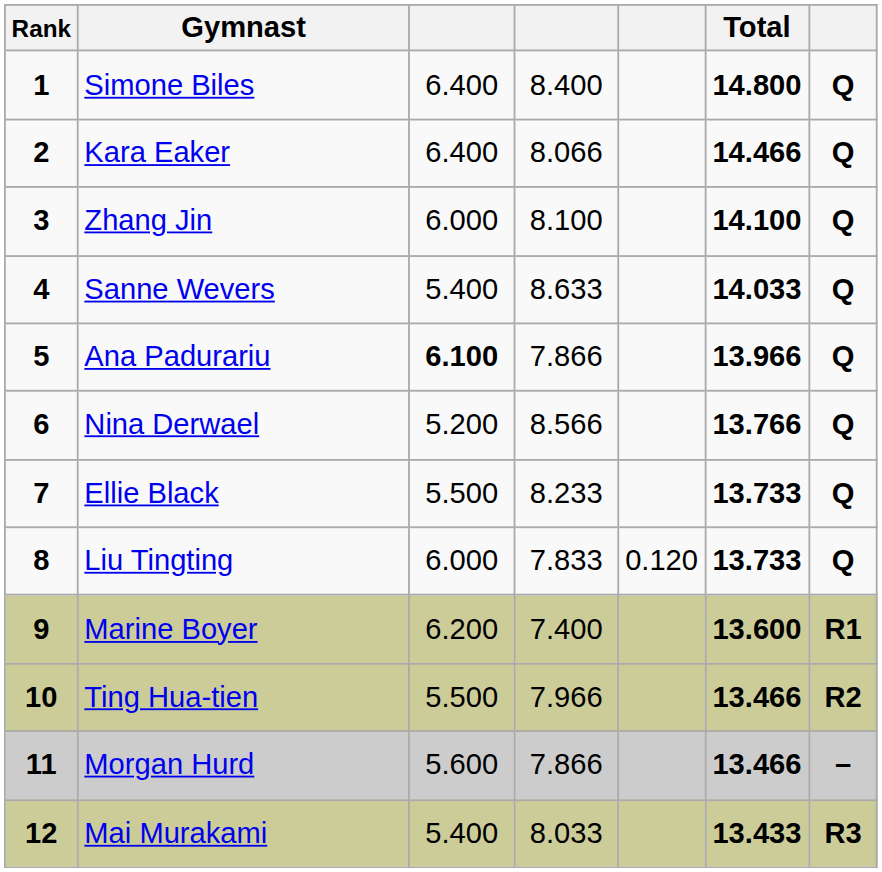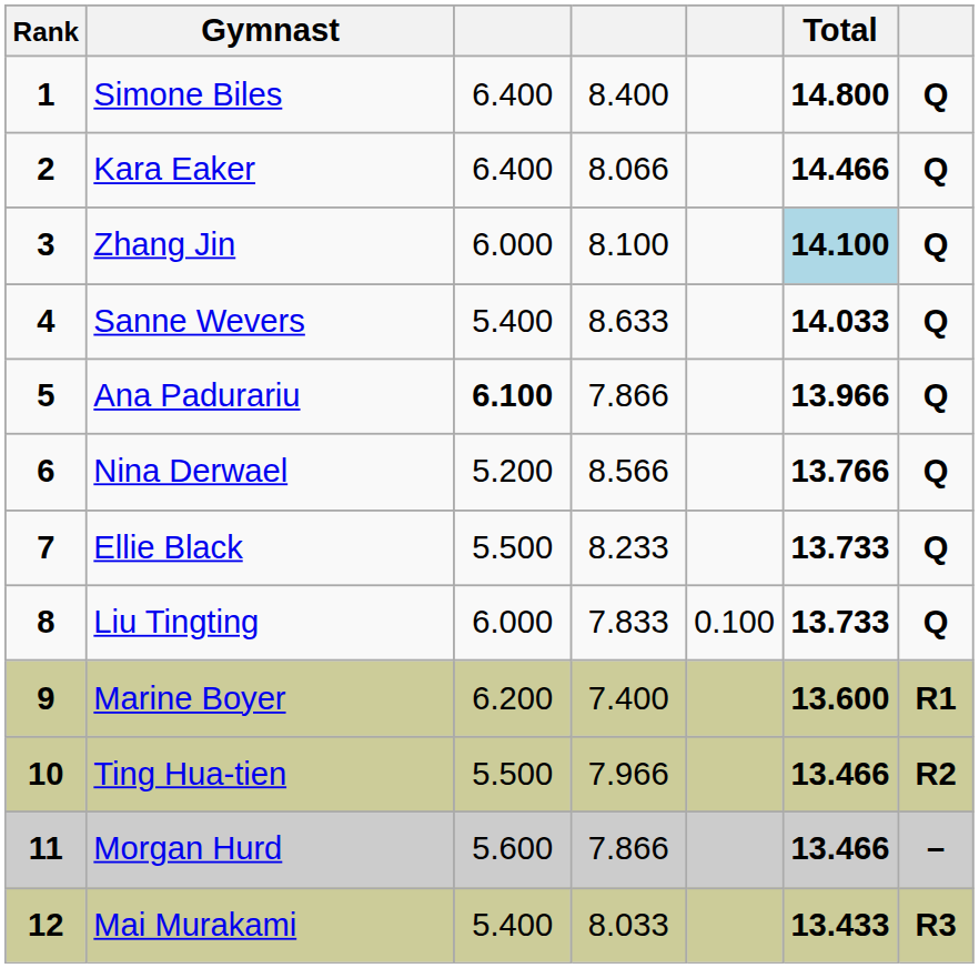 <table style="text-align:center;" class="wikitable sortable">
 <tr>
 <th scope="col" style="width:15px;"><small>Rank</small></th>
 <th scope="col" style="width:175px;">Gymnast</th>
 <th scope="col" style="width:50px;"><small></small></th>
 <th scope="col" style="width:50px;"><small></small></th>
 <th scope="col" style="width:20px;"><small></small></th>
 <th scope="col" style="width:50px;">Total</th>
 <th scope="col" style="width:30px;"><small></small></th>
 </tr>
 <tr>
 <td scope="row" style="text-align:center"><strong>1</strong></td>
 <td style="height:30px; text-align:left;"> <a href='#'>Simone Biles</a></td>
 <td>6.400</td>
 <td>8.400</td>
 <td></td>
 <td><strong>14.800</strong></td>
 <td><strong>Q</strong></td>
 </tr>
 <tr>
 <td scope="row" style="text-align:center"><strong>2</strong></td>
 <td style="height:30px; text-align:left;"> <a href='#'>Kara Eaker</a></td>
 <td>6.400</td>
 <td>8.066</td>
 <td></td>
 <td><strong>14.466</strong></td>
 <td><strong>Q</strong></td>
 </tr>
 <tr>
 <td scope="row" style="text-align:center"><strong>3</strong></td>
 <td style="height:30px; text-align:left;"> <a href='#'>Zhang Jin</a></td>
 <td>6.000</td>
 <td>8.100</td>
 <td></td>
-<td><strong>14.100</strong></td>
+<td style="background: lightblue;"><strong>14.100</strong></td>
 <td><strong>Q</strong></td>
 </tr>
 <tr>
 <td scope="row" style="text-align:center"><strong>4</strong></td>
 <td style="height:30px; text-align:left;"> <a href='#'>Sanne Wevers</a></td>
 <td>5.400</td>
 <td>8.633</td>
 <td></td>
 <td><strong>14.033</strong></td>
 <td><strong>Q</strong></td>
 </tr>
 <tr>
 <td scope="row" style="text-align:center"><strong>5</strong></td>
 <td style="height:30px; text-align:left;"> <a href='#'>Ana Padurariu</a></td>
 <td><strong>6.100</strong></td>
 <td>7.866</td>
 <td></td>
 <td><strong>13.966</strong></td>
 <td><strong>Q</strong></td>
 </tr>
 <tr>
 <td scope="row" style="text-align:center"><strong>6</strong></td>
 <td style="height:30px; text-align:left;"> <a href='#'>Nina Derwael</a></td>
 <td>5.200</td>
 <td>8.566</td>
 <td></td>
 <td><strong>13.766</strong></td>
 <td><strong>Q</strong></td>
 </tr>
 <tr>
 <td scope="row" style="text-align:center"><strong>7</strong></td>
 <td style="height:30px; text-align:left;"> <a href='#'>Ellie Black</a></td>
 <td>5.500</td>
 <td>8.233</td>
 <td></td>
 <td><strong>13.733</strong></td>
 <td><strong>Q</strong></td>
 </tr>
 <tr>
 <td scope="row" style="text-align:center"><strong>8</strong></td>
 <td style="height:30px; text-align:left;"> <a href='#'>Liu Tingting</a></td>
 <td>6.000</td>
 <td>7.833</td>
-<td>0.120</td>
+<td>0.100</td>
 <td><strong>13.733</strong></td>
 <td><strong>Q</strong></td>
 </tr>
 <tr style="background:#cccc99;">
 <td scope="row" style="text-align:center"><strong>9</strong></td>
 <td style="height:30px; text-align:left;"> <a href='#'>Marine Boyer</a></td>
 <td>6.200</td>
 <td>7.400</td>
 <td></td>
 <td><strong>13.600</strong></td>
 <td><strong>R1</strong></td>
 </tr>
 <tr style="background:#cccc99;">
 <td scope="row" style="text-align:center"><strong>10</strong></td>
 <td style="height:30px; text-align:left;"> <a href='#'>Ting Hua-tien</a></td>
 <td>5.500</td>
 <td>7.966</td>
 <td></td>
 <td><strong>13.466</strong></td>
 <td><strong>R2</strong></td>
 </tr>
 <tr style="background:#cccccc;">
 <td scope="row" style="text-align:center"><strong>11</strong></td>
 <td style="height:30px; text-align:left;"> <a href='#'>Morgan Hurd</a></td>
 <td>5.600</td>
 <td>7.866</td>
 <td></td>
 <td><strong>13.466</strong></td>
 <td><strong>–</strong></td>
 </tr>
 <tr style="background:#cccc99;">
 <td scope="row" style="text-align:center"><strong>12</strong></td>
 <td style="height:30px; text-align:left;"> <a href='#'>Mai Murakami</a></td>
 <td>5.400</td>
 <td>8.033</td>
 <td></td>
 <td><strong>13.433</strong></td>
 <td><strong>R3</strong></td>
 </tr>
 </table>
